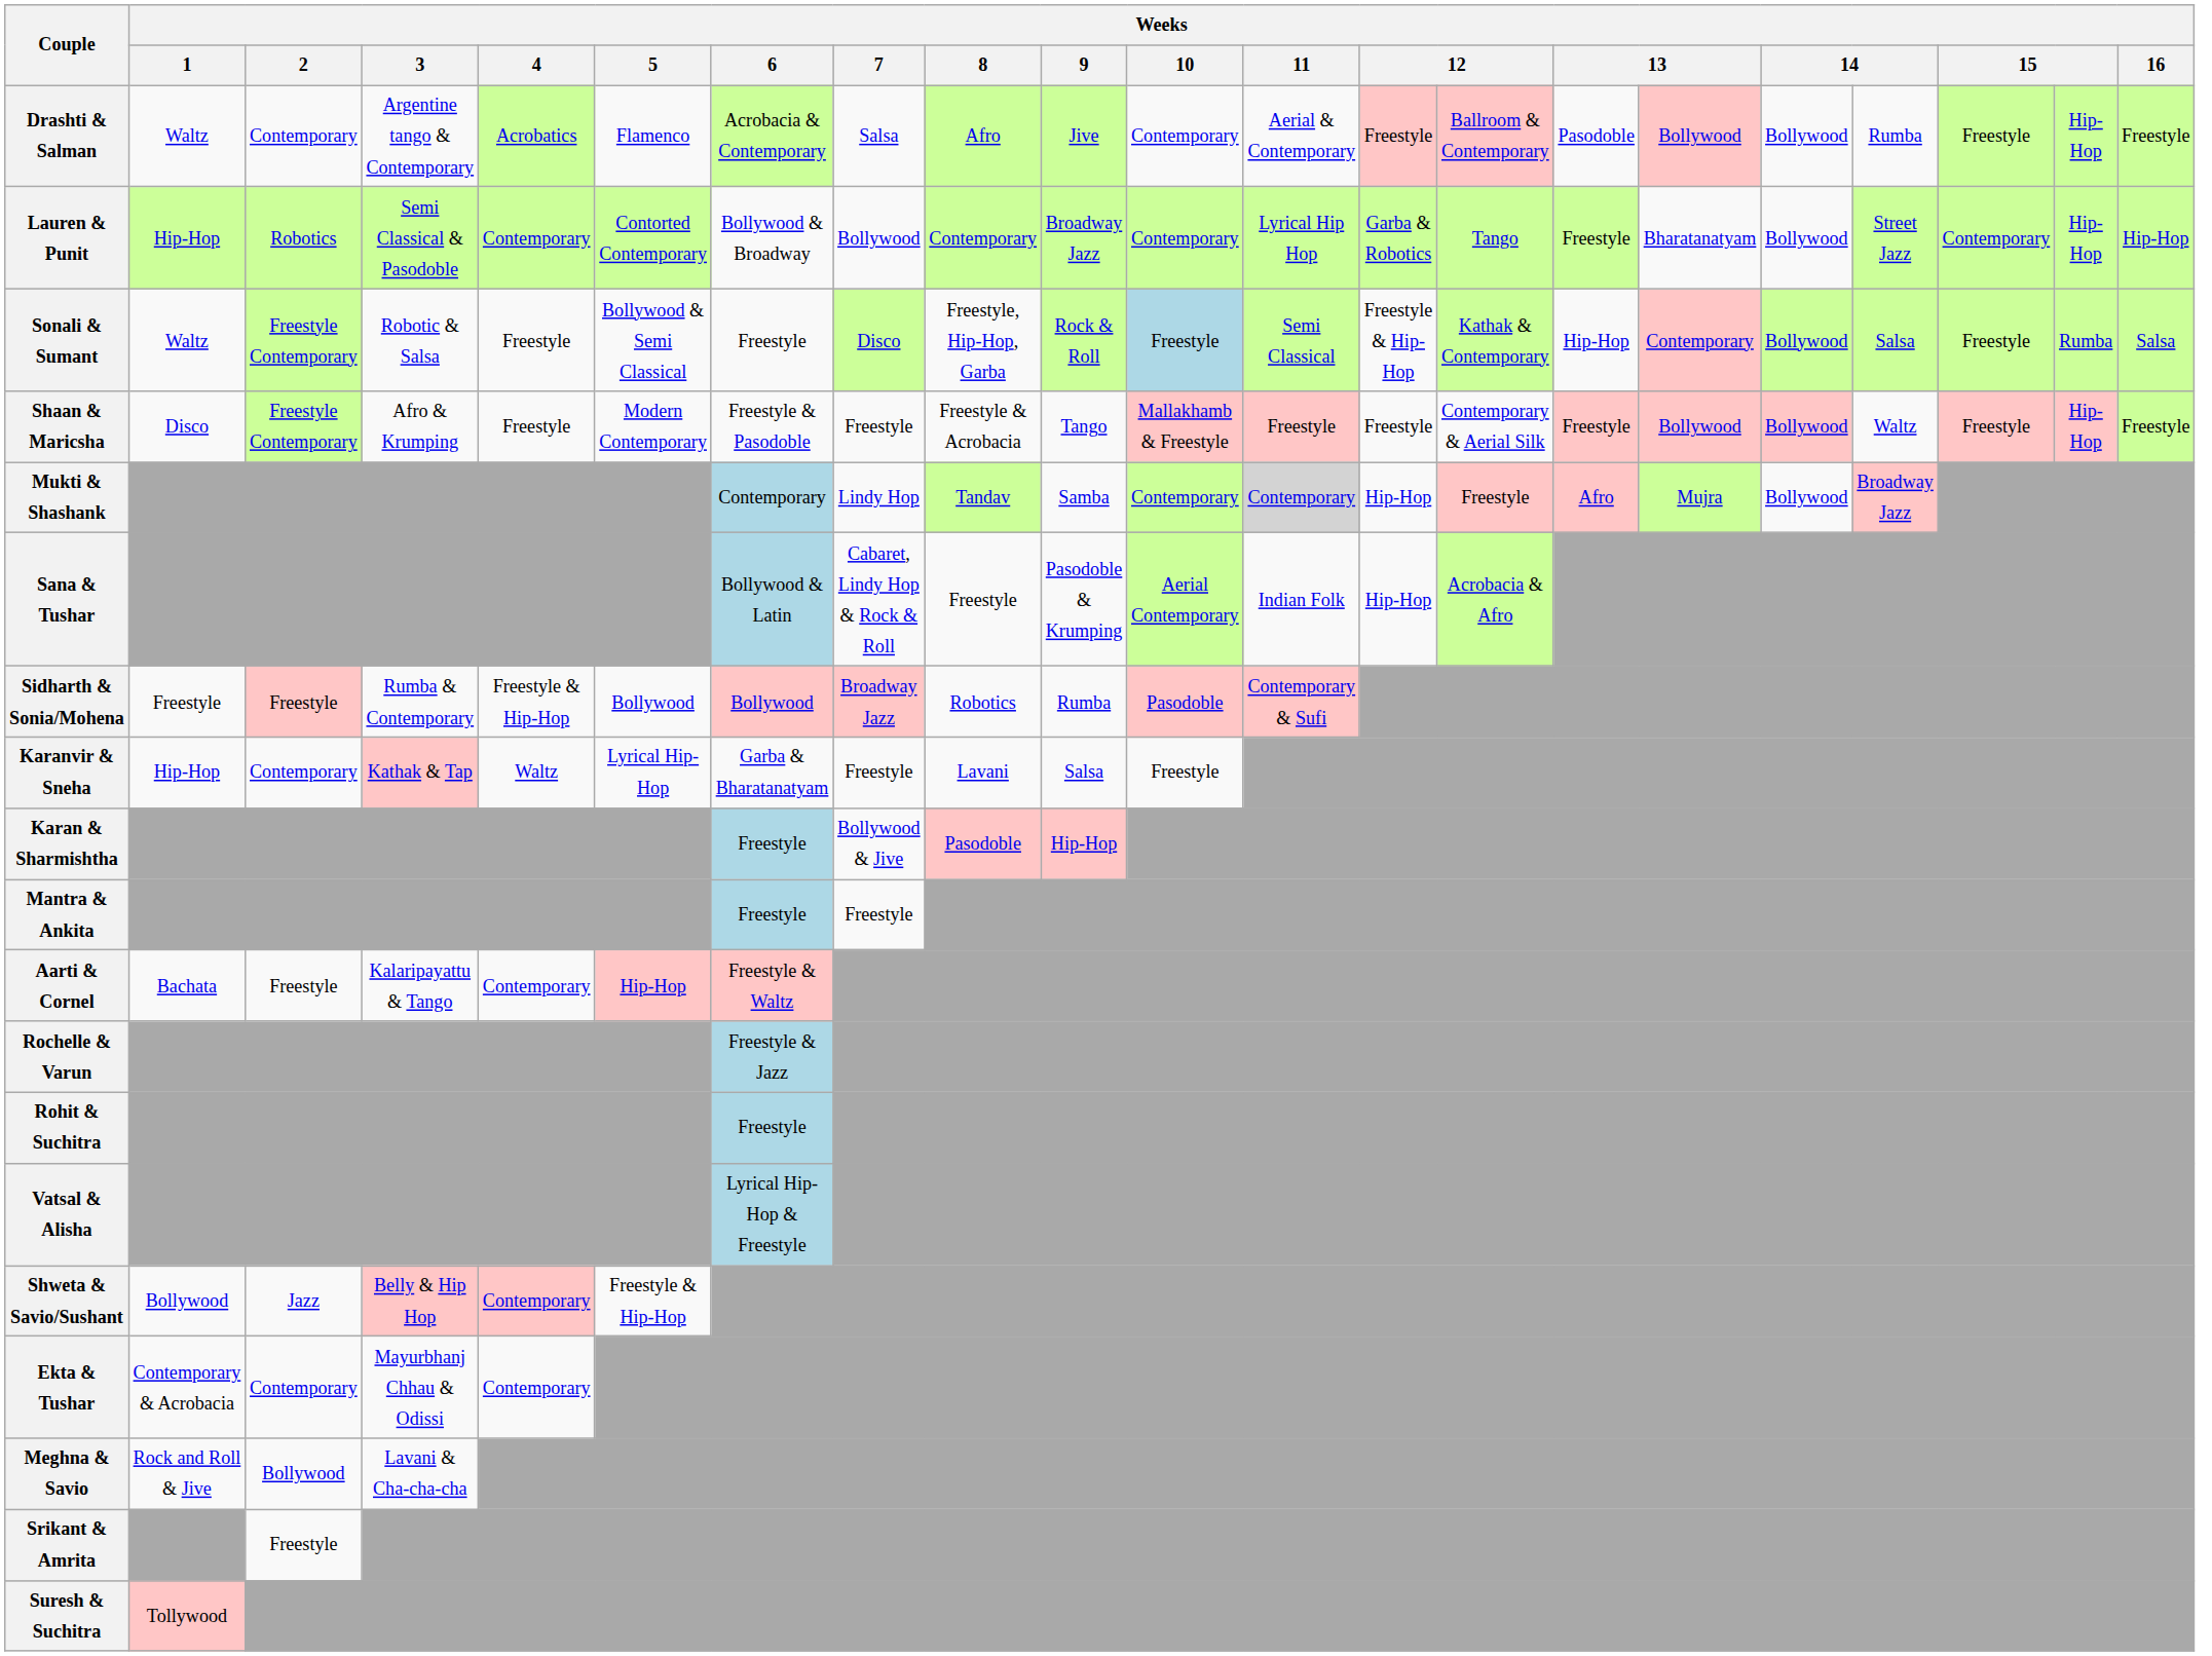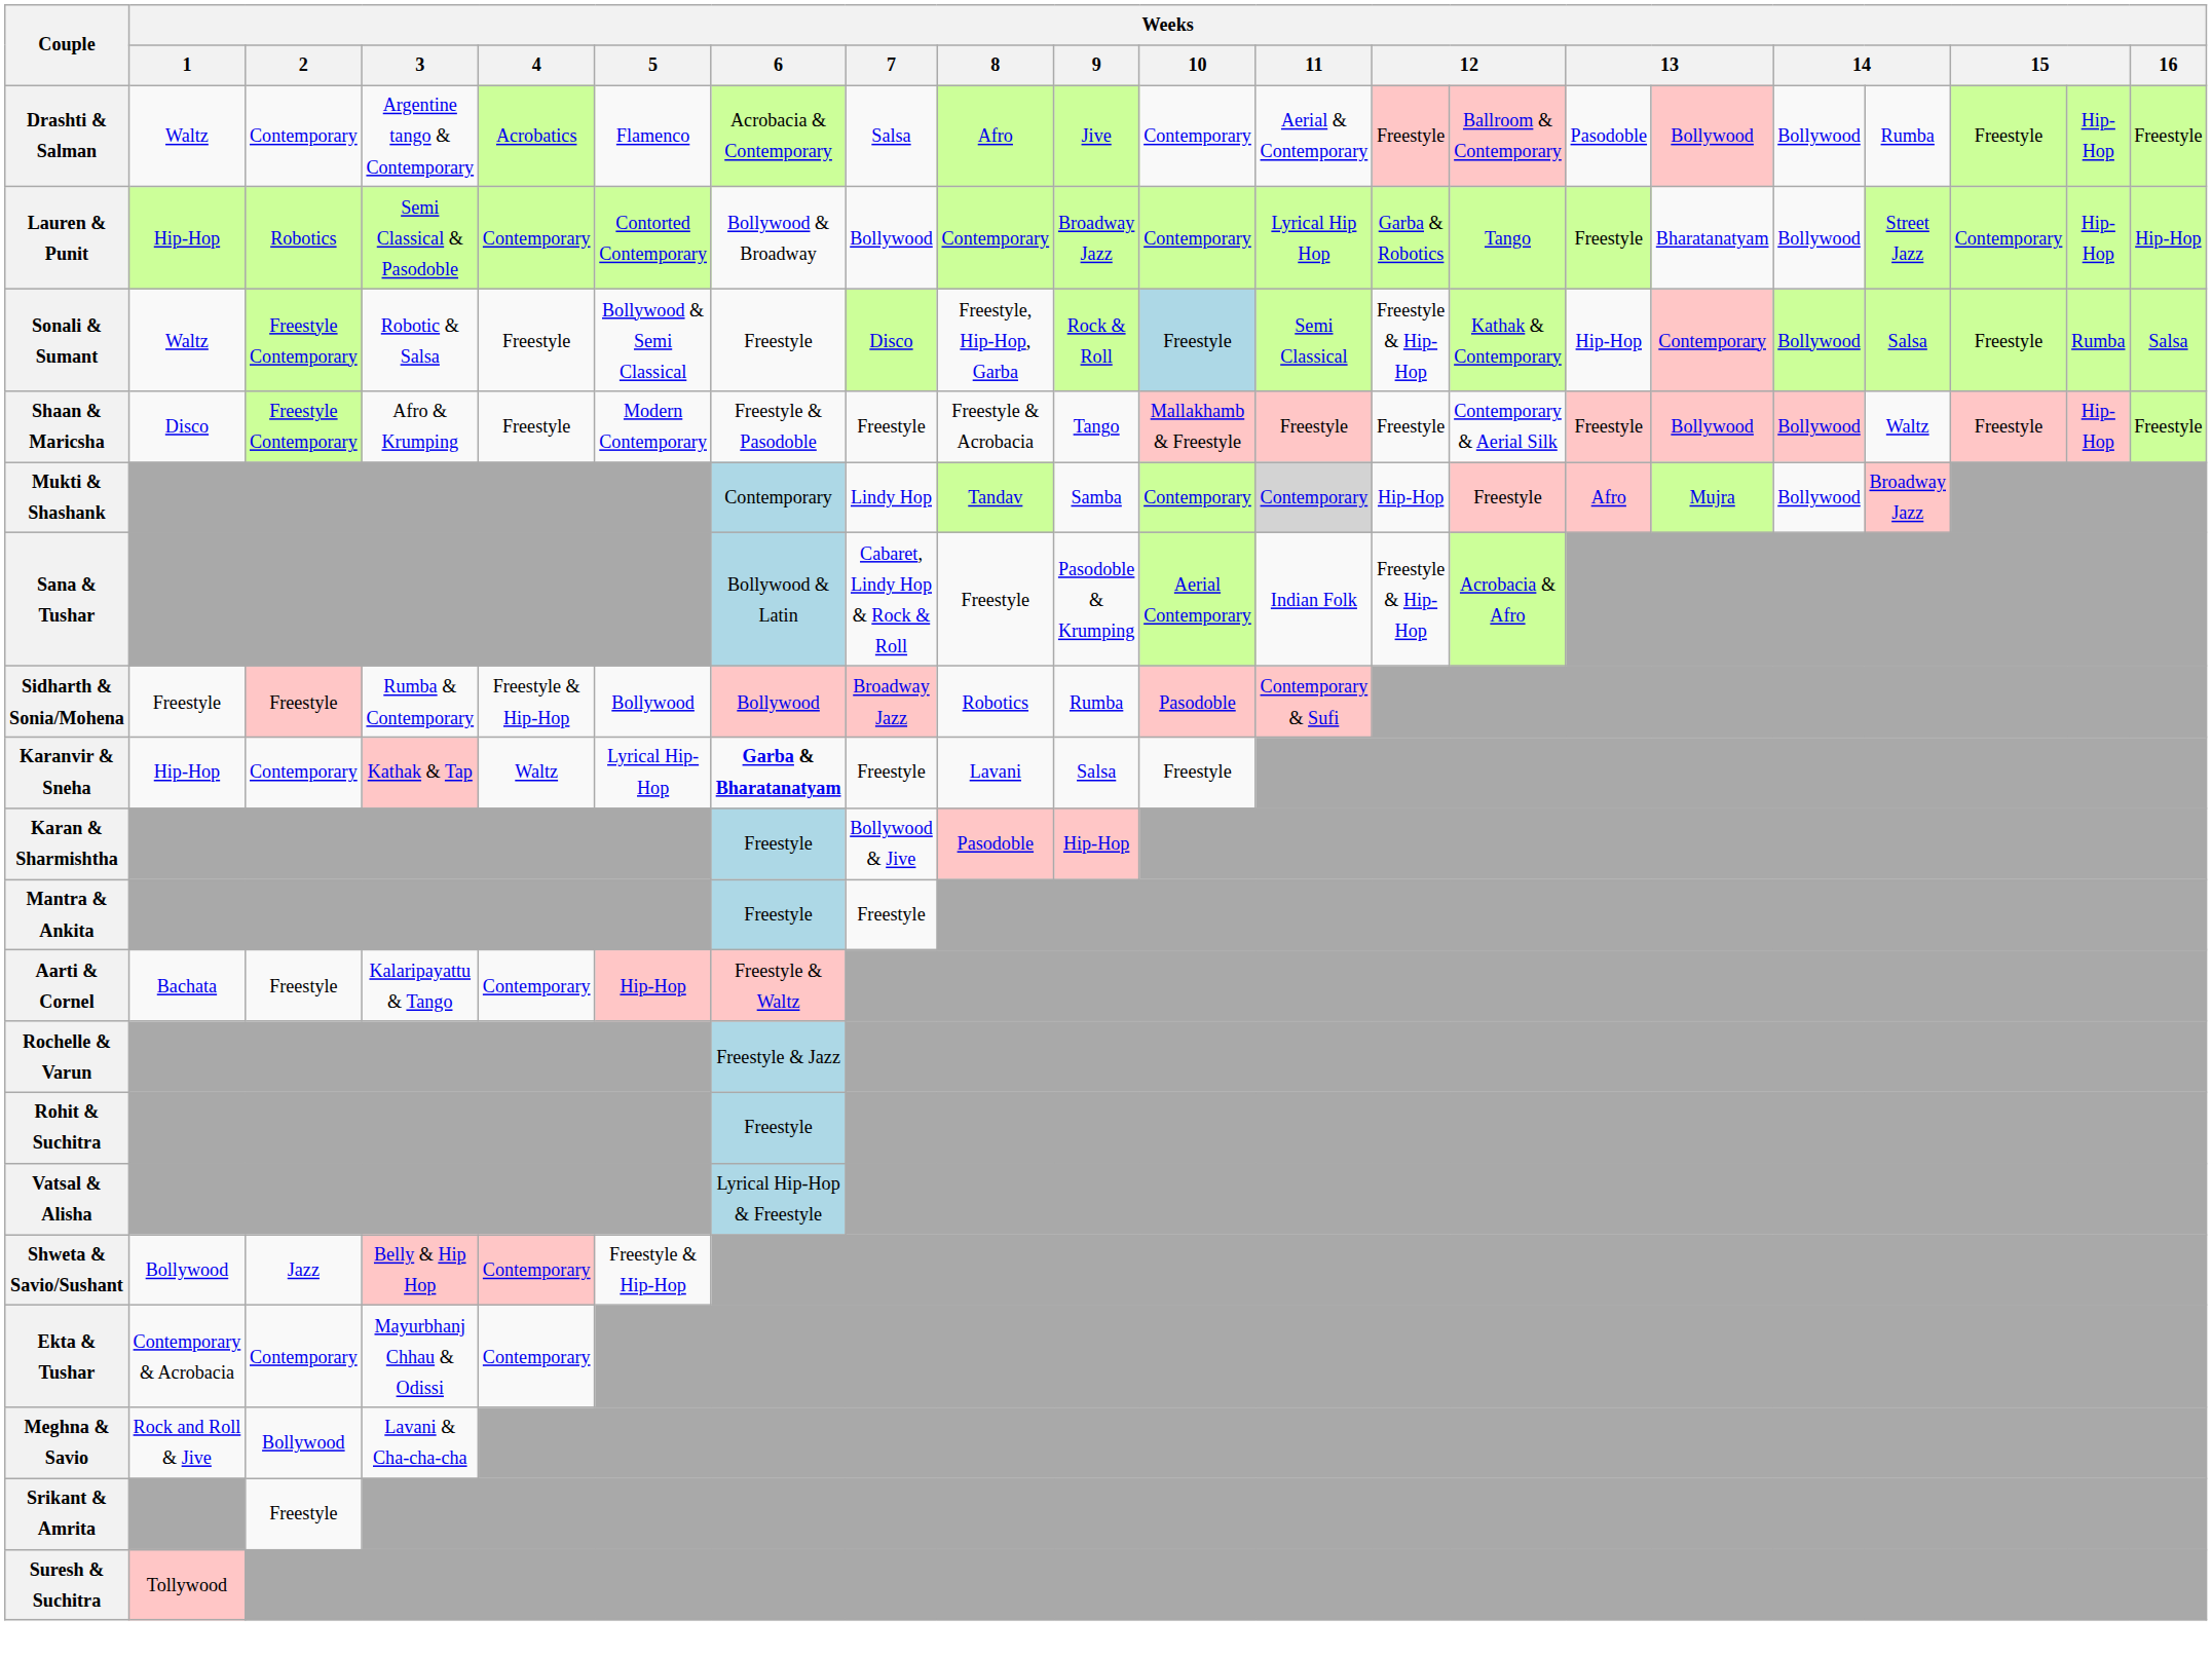 <table class="wikitable unsortable" style="text-align:center; font-size:75%; line-height:20px">
 <tr>
 <th rowspan="2">Couple</th>
 <th colspan="20">Weeks</th>
 </tr>
 <tr>
 <th>1</th>
 <th>2</th>
 <th>3</th>
 <th>4</th>
 <th>5</th>
 <th>6</th>
 <th>7</th>
 <th>8</th>
 <th>9</th>
 <th>10</th>
 <th>11</th>
 <th colspan=2>12</th>
 <th colspan=2>13</th>
 <th colspan=2>14</th>
 <th colspan=2>15</th>
 <th>16</th>
 </tr>
 <tr>
 <th scope="row">Drashti & Salman</th>
 <td><a href='#'>Waltz</a></td>
 <td><a href='#'>Contemporary</a></td>
 <td><a href='#'>Argentine tango</a> & <a href='#'>Contemporary</a></td>
 <td style="background:#cf9;"><a href='#'>Acrobatics</a></td>
 <td><a href='#'>Flamenco</a></td>
 <td style="background:#cf9;">Acrobacia & <a href='#'>Contemporary</a></td>
 <td><a href='#'>Salsa</a></td>
 <td style="background:#cf9;"><a href='#'>Afro</a></td>
 <td style="background:#cf9;"><a href='#'>Jive</a></td>
 <td><a href='#'>Contemporary</a></td>
 <td><a href='#'>Aerial</a> & <a href='#'>Contemporary</a></td>
 <td style="background:#ffc6c6;">Freestyle</td>
 <td style="background:#ffc6c6;"><a href='#'>Ballroom</a> & <a href='#'>Contemporary</a></td>
 <td><a href='#'>Pasodoble</a></td>
 <td style="background:#ffc6c6;"><a href='#'>Bollywood</a></td>
 <td><a href='#'>Bollywood</a></td>
 <td><a href='#'>Rumba</a></td>
 <td style="background:#cf9;">Freestyle</td>
 <td style="background:#cf9;"><a href='#'>Hip-Hop</a></td>
 <td style="background:#cf9;">Freestyle</td>
 </tr>
 <tr>
 <th scope="row">Lauren & Punit</th>
 <td style="background:#cf9;"><a href='#'>Hip-Hop</a></td>
 <td style="background:#cf9;"><a href='#'>Robotics</a></td>
 <td style="background:#cf9;"><a href='#'>Semi Classical</a> & <a href='#'>Pasodoble</a></td>
 <td style="background:#cf9;"><a href='#'>Contemporary</a></td>
 <td style="background:#cf9;"><a href='#'>Contorted Contemporary</a></td>
 <td><a href='#'>Bollywood</a> & Broadway</td>
 <td><a href='#'>Bollywood</a></td>
 <td style="background:#cf9;"><a href='#'>Contemporary</a></td>
 <td style="background:#cf9;"><a href='#'>Broadway Jazz</a></td>
 <td style="background:#cf9;"><a href='#'>Contemporary</a></td>
 <td style="background:#cf9;"><a href='#'>Lyrical Hip Hop</a></td>
 <td style="background:#cf9;"><a href='#'>Garba</a> & <a href='#'>Robotics</a></td>
 <td style="background:#cf9;"><a href='#'>Tango</a></td>
 <td style="background:#cf9;">Freestyle</td>
 <td><a href='#'>Bharatanatyam</a></td>
 <td><a href='#'>Bollywood</a></td>
 <td style="background:#cf9;"><a href='#'>Street Jazz</a></td>
 <td style="background:#cf9;"><a href='#'>Contemporary</a></td>
 <td style="background:#cf9;"><a href='#'>Hip-Hop</a></td>
 <td style="background:#cf9;"><a href='#'>Hip-Hop</a></td>
 </tr>
 <tr>
 <th scope="row">Sonali & Sumant</th>
 <td><a href='#'>Waltz</a></td>
 <td style="background:#cf9;"><a href='#'>Freestyle Contemporary</a></td>
 <td><a href='#'>Robotic</a> & <a href='#'>Salsa</a></td>
 <td>Freestyle</td>
 <td><a href='#'>Bollywood</a> & <a href='#'>Semi Classical</a></td>
 <td>Freestyle</td>
 <td style="background:#cf9;"><a href='#'>Disco</a></td>
 <td>Freestyle, <a href='#'>Hip-Hop</a>, <a href='#'>Garba</a></td>
 <td style="background:#cf9;"><a href='#'>Rock & Roll</a></td>
 <td style="background:lightblue;">Freestyle</td>
 <td style="background:#cf9;"><a href='#'>Semi Classical</a></td>
 <td>Freestyle & <a href='#'>Hip-Hop</a></td>
 <td style="background:#cf9;"><a href='#'>Kathak</a> & <a href='#'>Contemporary</a></td>
 <td><a href='#'>Hip-Hop</a></td>
 <td style="background:#ffc6c6;"><a href='#'>Contemporary</a></td>
 <td style="background:#cf9;"><a href='#'>Bollywood</a></td>
 <td style="background:#cf9;"><a href='#'>Salsa</a></td>
 <td style="background:#cf9;">Freestyle</td>
 <td style="background:#cf9;"><a href='#'>Rumba</a></td>
 <td style="background:#cf9;"><a href='#'>Salsa</a></td>
 </tr>
 <tr>
 <th scope="row">Shaan & Maricsha</th>
 <td><a href='#'>Disco</a></td>
 <td style="background:#cf9;"><a href='#'>Freestyle Contemporary</a></td>
 <td>Afro & <a href='#'>Krumping</a></td>
 <td>Freestyle</td>
 <td><a href='#'>Modern Contemporary</a></td>
 <td>Freestyle & <a href='#'>Pasodoble</a></td>
 <td>Freestyle</td>
 <td>Freestyle & Acrobacia</td>
 <td><a href='#'>Tango</a></td>
 <td style="background:#ffc6c6;"><a href='#'>Mallakhamb</a> & Freestyle</td>
 <td style="background:#ffc6c6;">Freestyle</td>
 <td>Freestyle</td>
 <td><a href='#'>Contemporary</a> & <a href='#'>Aerial Silk</a></td>
 <td style="background:#ffc6c6;">Freestyle</td>
 <td style="background:#ffc6c6;"><a href='#'>Bollywood</a></td>
 <td style="background:#ffc6c6;"><a href='#'>Bollywood</a></td>
 <td><a href='#'>Waltz</a></td>
 <td style="background:#ffc6c6;">Freestyle</td>
 <td style="background:#ffc6c6;"><a href='#'>Hip-Hop</a></td>
 <td style="background:#cf9;">Freestyle</td>
 </tr>
 <tr>
 <th scope="row">Mukti & Shashank</th>
 <td colspan="5" style="background:darkgrey;"></td>
 <td bgcolor="lightblue">Contemporary</td>
 <td><a href='#'>Lindy Hop</a></td>
 <td style="background:#cf9;"><a href='#'>Tandav</a></td>
 <td><a href='#'>Samba</a></td>
 <td style="background:#cf9;"><a href='#'>Contemporary</a></td>
 <td style="background: lightgrey;"><a href='#'>Contemporary</a></td>
 <td><a href='#'>Hip-Hop</a></td>
 <td style="background:#ffc6c6;">Freestyle</td>
 <td style="background:#ffc6c6;"><a href='#'>Afro</a></td>
 <td style="background:#cf9;"><a href='#'>Mujra</a></td>
 <td><a href='#'>Bollywood</a></td>
 <td style="background:#ffc6c6;"><a href='#'>Broadway Jazz</a></td>
 <td colspan="3" style="background:darkgrey;"></td>
 </tr>
 <tr>
 <th scope="row">Sana & Tushar</th>
 <td colspan="5" style="background:darkgrey;"></td>
 <td bgcolor="lightblue">Bollywood & Latin</td>
 <td><a href='#'>Cabaret</a>, <a href='#'>Lindy Hop</a> & <a href='#'>Rock & Roll</a></td>
 <td>Freestyle</td>
 <td><a href='#'>Pasodoble</a> & <a href='#'>Krumping</a></td>
 <td style="background:#cf9;"><a href='#'>Aerial</a> <a href='#'>Contemporary</a></td>
 <td><a href='#'>Indian Folk</a></td>
-<td><a href='#'>Hip-Hop</a></td>
+<td>Freestyle & <a href='#'>Hip-Hop</a></td>
 <td style="background:#cf9;"><a href='#'>Acrobacia</a> & <a href='#'>Afro</a></td>
 <td colspan="7" style="background:darkgrey;"></td>
 </tr>
 <tr>
 <th scope="row">Sidharth & Sonia/Mohena</th>
 <td>Freestyle</td>
 <td style="background:#ffc6c6;">Freestyle</td>
 <td><a href='#'>Rumba</a> & <a href='#'>Contemporary</a></td>
 <td>Freestyle & <a href='#'>Hip-Hop</a></td>
 <td><a href='#'>Bollywood</a></td>
 <td style="background:#ffc6c6;"><a href='#'>Bollywood</a></td>
 <td style="background:#ffc6c6;"><a href='#'>Broadway Jazz</a></td>
 <td><a href='#'>Robotics</a></td>
 <td><a href='#'>Rumba</a></td>
 <td style="background:#ffc6c6;"><a href='#'>Pasodoble</a></td>
 <td style="background:#ffc6c6;"><a href='#'>Contemporary</a> & <a href='#'>Sufi</a></td>
 <td colspan="9" style="background:darkgrey;"></td>
 </tr>
 <tr>
 <th scope="row">Karanvir & Sneha</th>
 <td><a href='#'>Hip-Hop</a></td>
 <td><a href='#'>Contemporary</a></td>
 <td style="background:#ffc6c6;"><a href='#'>Kathak</a> & <a href='#'>Tap</a></td>
 <td><a href='#'>Waltz</a></td>
 <td><a href='#'>Lyrical Hip-Hop</a></td>
-<td><a href='#'>Garba</a> & <a href='#'>Bharatanatyam</a></td>
+<td><strong><a href='#'>Garba</a> & <a href='#'>Bharatanatyam</a></strong></td>
 <td>Freestyle</td>
 <td><a href='#'>Lavani</a></td>
 <td><a href='#'>Salsa</a></td>
 <td>Freestyle</td>
 <td colspan="10" style="background:darkgrey;"></td>
 </tr>
 <tr>
 <th scope="row">Karan & Sharmishtha</th>
 <td colspan="5" style="background:darkgrey;"></td>
 <td bgcolor="lightblue">Freestyle</td>
 <td><a href='#'>Bollywood</a> & <a href='#'>Jive</a></td>
 <td style="background:#ffc6c6;"><a href='#'>Pasodoble</a></td>
 <td style="background:#ffc6c6;"><a href='#'>Hip-Hop</a></td>
 <td colspan="11" style="background:darkgrey;"></td>
 </tr>
 <tr>
 <th scope="row">Mantra & Ankita</th>
 <td colspan="5" style="background:darkgrey;"></td>
 <td bgcolor="lightblue">Freestyle</td>
 <td>Freestyle</td>
 <td colspan="13" style="background:darkgrey;"></td>
 </tr>
 <tr>
 <th scope="row">Aarti &<br>Cornel</th>
 <td><a href='#'>Bachata</a></td>
 <td>Freestyle</td>
 <td><a href='#'>Kalaripayattu</a> & <a href='#'>Tango</a></td>
 <td><a href='#'>Contemporary</a></td>
 <td style="background:#ffc6c6;"><a href='#'>Hip-Hop</a></td>
 <td style="background:#ffc6c6;">Freestyle & <a href='#'>Waltz</a></td>
 <td colspan="14" style="background:darkgrey;"></td>
 </tr>
 <tr>
 <th scope="row">Rochelle & Varun</th>
 <td colspan="5" style="background:darkgrey;"></td>
 <td bgcolor="lightblue">Freestyle & Jazz</td>
 <td colspan="14" style="background:darkgrey;"></td>
 </tr>
 <tr>
 <th scope="row">Rohit & Suchitra</th>
 <td colspan="5" style="background:darkgrey;"></td>
 <td bgcolor="lightblue">Freestyle</td>
 <td colspan="14" style="background:darkgrey;"></td>
 </tr>
 <tr>
 <th scope="row">Vatsal & Alisha</th>
 <td colspan="5" style="background:darkgrey;"></td>
 <td bgcolor="lightblue">Lyrical Hip-Hop & Freestyle</td>
 <td colspan="14" style="background:darkgrey;"></td>
 </tr>
 <tr>
 <th scope="row">Shweta & Savio/Sushant</th>
 <td><a href='#'>Bollywood</a></td>
 <td><a href='#'>Jazz</a></td>
 <td style="background:#ffc6c6;"><a href='#'>Belly</a> & <a href='#'>Hip Hop</a></td>
 <td style="background:#ffc6c6;"><a href='#'>Contemporary</a></td>
 <td>Freestyle & <a href='#'>Hip-Hop</a></td>
 <td colspan="15" style="background:darkgrey;"></td>
 </tr>
 <tr>
 <th scope="row">Ekta &<br>Tushar</th>
 <td><a href='#'>Contemporary</a> & Acrobacia</td>
 <td><a href='#'>Contemporary</a></td>
 <td><a href='#'>Mayurbhanj Chhau</a> & <a href='#'>Odissi</a></td>
 <td><a href='#'>Contemporary</a></td>
 <td colspan="16" style="background:darkgrey;"></td>
 </tr>
 <tr>
 <th scope="row">Meghna & Savio</th>
 <td><a href='#'>Rock and Roll</a> & <a href='#'>Jive</a></td>
 <td><a href='#'>Bollywood</a></td>
 <td><a href='#'>Lavani</a> & <a href='#'>Cha-cha-cha</a></td>
 <td colspan="17" style="background:darkgrey;"></td>
 </tr>
 <tr>
 <th scope="row">Srikant & Amrita</th>
 <td style="background:darkgrey;" colspan=1></td>
 <td>Freestyle</td>
 <td colspan="18" style="background:darkgrey;"></td>
 </tr>
 <tr>
 <th scope="row">Suresh & Suchitra</th>
 <td style="background:#ffc6c6;">Tollywood</td>
 <td colspan="19" style="background:darkgrey;"></td>
 </tr>
 </table>
